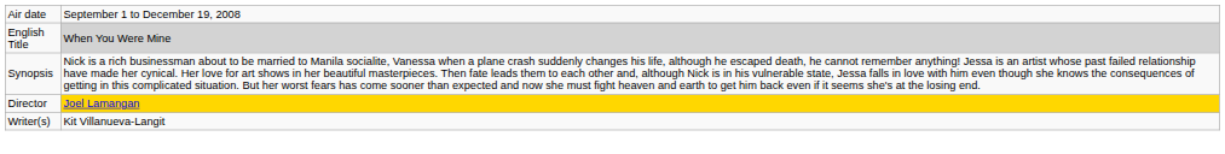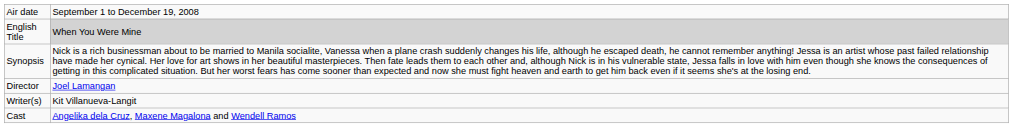 <table class="wikitable" style="font-size:90%;">
 <tr>
 <td>Air date</td>
 <td>September 1 to December 19, 2008</td>
 </tr>
 <tr>
 <td>English Title</td>
 <td style="background: lightgrey;">When You Were Mine</td>
 </tr>
 <tr>
 <td>Synopsis</td>
 <td>Nick is a rich businessman about to be married to Manila socialite, Vanessa when a plane crash suddenly changes his life, although he escaped death, he cannot remember anything! Jessa is an artist whose past failed relationship have made her cynical. Her love for art shows in her beautiful masterpieces. Then fate leads them to each other and, although Nick is in his vulnerable state, Jessa falls in love with him even though she knows the consequences of getting in this complicated situation. But her worst fears has come sooner than expected and now she must fight heaven and earth to get him back even if it seems she's at the losing end.</td>
 </tr>
 <tr>
 <td>Director</td>
-<td style="background: gold;"><a href='#'>Joel Lamangan</a></td>
+<td><a href='#'>Joel Lamangan</a></td>
 </tr>
 <tr>
 <td>Writer(s)</td>
 <td>Kit Villanueva-Langit</td>
 </tr>
+<tr>
+<td>Cast</td>
+<td><a href='#'>Angelika dela Cruz</a>, <a href='#'>Maxene Magalona</a> and <a href='#'>Wendell Ramos</a></td>
+</tr>
 </table>
